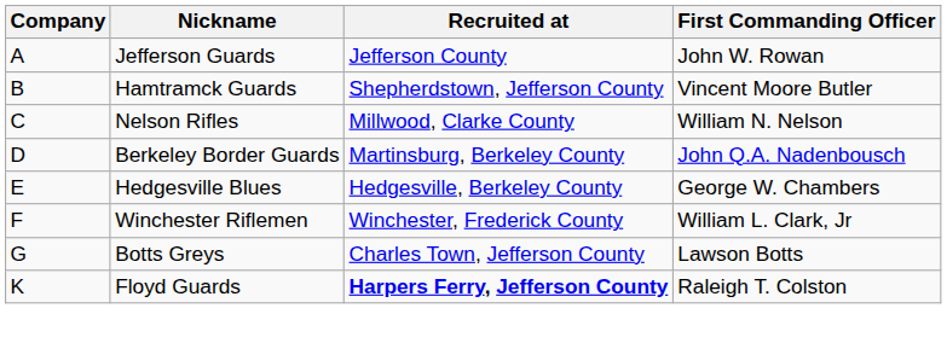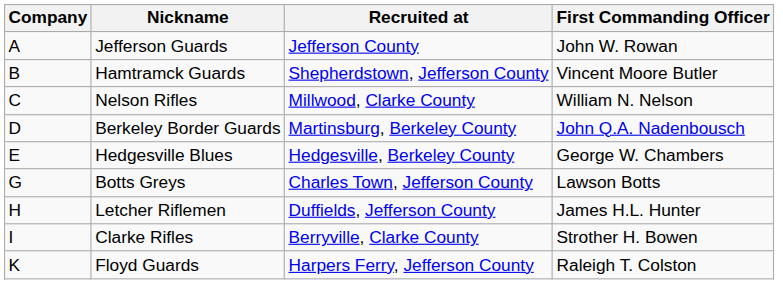 <table class="wikitable sortable">
 <tr>
 <th scope="col">Company</th>
 <th scope="col">Nickname</th>
 <th scope="col">Recruited at</th>
 <th scope="col">First Commanding Officer</th>
 </tr>
 <tr>
 <td>A</td>
 <td>Jefferson Guards</td>
 <td><a href='#'>Jefferson County</a></td>
 <td>John W. Rowan</td>
 </tr>
 <tr>
 <td>B</td>
 <td>Hamtramck Guards</td>
 <td><a href='#'>Shepherdstown</a>, <a href='#'>Jefferson County</a></td>
 <td>Vincent Moore Butler</td>
 </tr>
 <tr>
 <td>C</td>
 <td>Nelson Rifles</td>
 <td><a href='#'>Millwood</a>, <a href='#'>Clarke County</a></td>
 <td>William N. Nelson</td>
 </tr>
 <tr>
 <td>D</td>
 <td>Berkeley Border Guards</td>
 <td><a href='#'>Martinsburg</a>, <a href='#'>Berkeley County</a></td>
 <td><a href='#'>John Q.A. Nadenbousch</a></td>
 </tr>
 <tr>
 <td>E</td>
 <td>Hedgesville Blues</td>
 <td><a href='#'>Hedgesville</a>, <a href='#'>Berkeley County</a></td>
 <td>George W. Chambers</td>
 </tr>
 <tr>
-<td>F</td>
-<td>Winchester Riflemen</td>
-<td><a href='#'>Winchester</a>, <a href='#'>Frederick County</a></td>
-<td>William L. Clark, Jr</td>
-</tr>
-<tr>
 <td>G</td>
 <td>Botts Greys</td>
 <td><a href='#'>Charles Town</a>, <a href='#'>Jefferson County</a></td>
 <td>Lawson Botts</td>
 </tr>
 <tr>
+<td>H</td>
+<td>Letcher Riflemen</td>
+<td><a href='#'>Duffields</a>, <a href='#'>Jefferson County</a></td>
+<td>James H.L. Hunter</td>
+</tr>
+<tr>
+<td>I</td>
+<td>Clarke Rifles</td>
+<td><a href='#'>Berryville</a>, <a href='#'>Clarke County</a></td>
+<td>Strother H. Bowen</td>
+</tr>
+<tr>
 <td>K</td>
 <td>Floyd Guards</td>
-<td><strong><a href='#'>Harpers Ferry</a>, <a href='#'>Jefferson County</a></strong></td>
+<td><a href='#'>Harpers Ferry</a>, <a href='#'>Jefferson County</a></td>
 <td>Raleigh T. Colston</td>
 </tr>
 </table>
